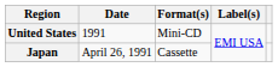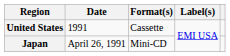 <table class="wikitable plainrowheaders">
 <tr>
 <th scope="col">Region</th>
 <th scope="col">Date</th>
 <th scope="col">Format(s)</th>
 <th scope="col">Label(s)</th>
 <th scope="col"></th>
 </tr>
 <tr>
 <th scope="row">United States</th>
 <td>1991</td>
-<td>Mini-CD</td>
+<td>Cassette</td>
 <td rowspan="2"><a href='#'>EMI USA</a></td>
 <td></td>
 </tr>
 <tr>
 <th scope="row">Japan</th>
 <td>April 26, 1991</td>
-<td>Cassette</td>
+<td>Mini-CD</td>
 <td></td>
 </tr>
 </table>
